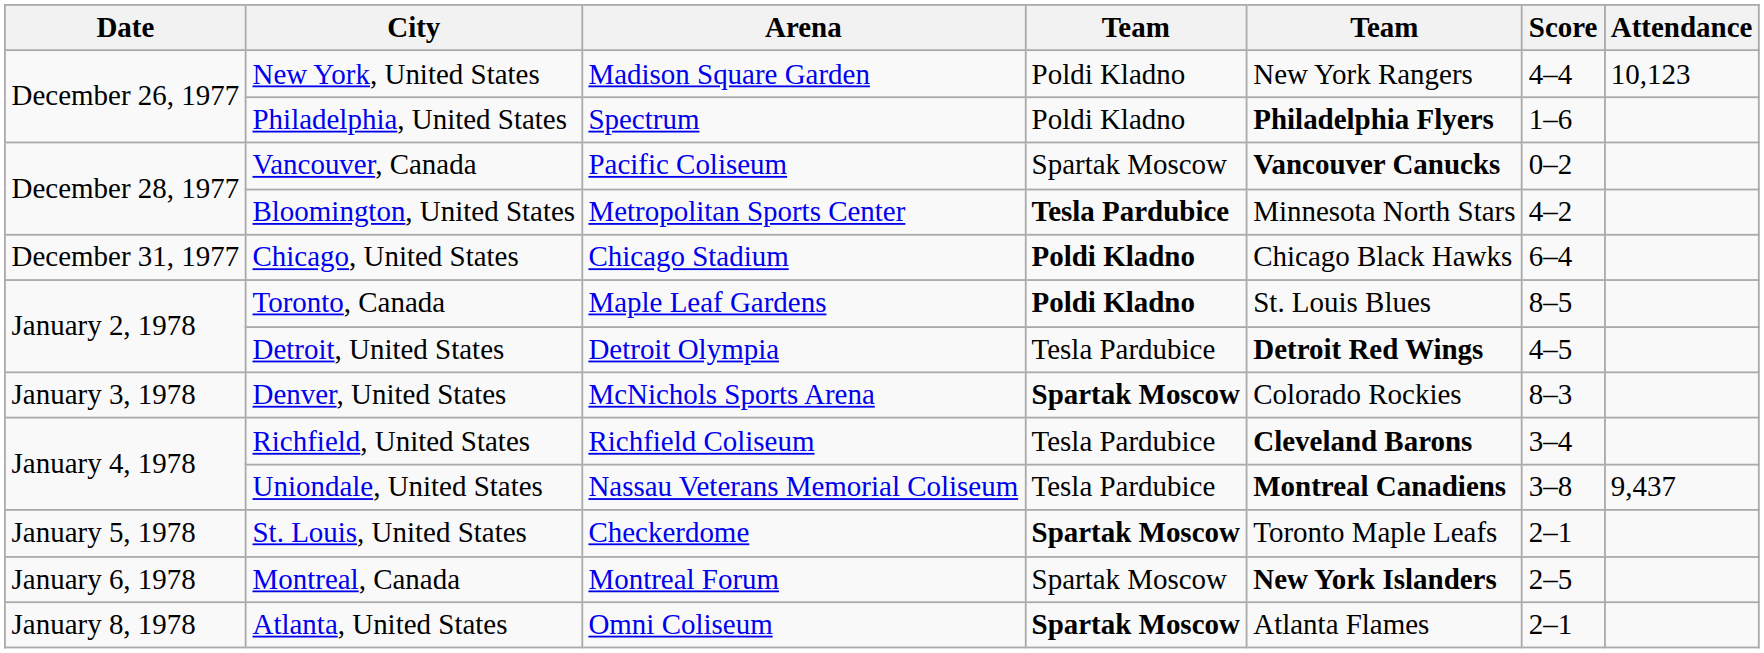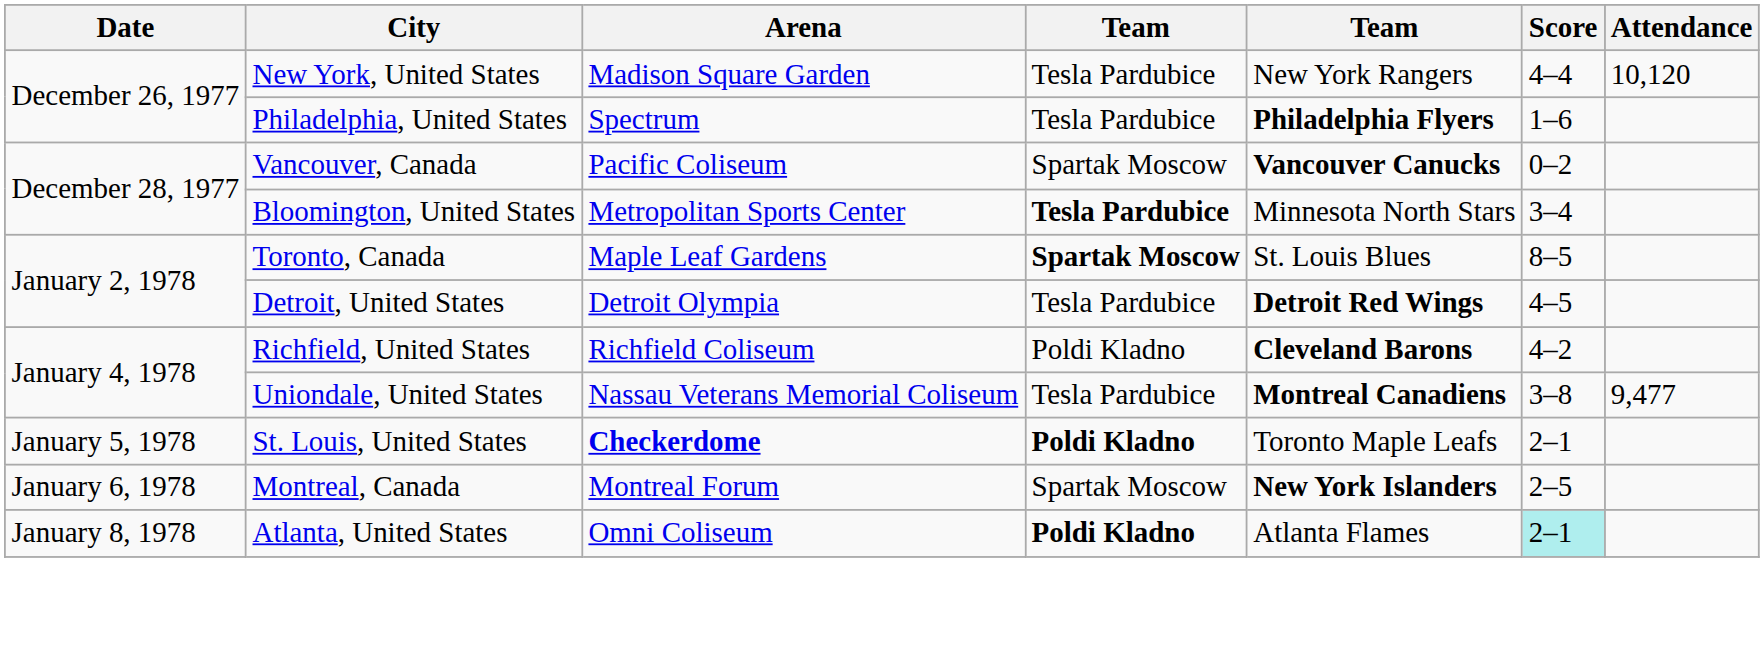 <table class="wikitable">
 <tr>
 <th>Date</th>
 <th>City</th>
 <th>Arena</th>
 <th>Team</th>
 <th>Team</th>
 <th>Score</th>
 <th>Attendance</th>
 </tr>
 <tr>
 <td rowspan="2">December 26, 1977</td>
 <td><a href='#'>New York</a>, United States</td>
 <td><a href='#'>Madison Square Garden</a></td>
-<td>Poldi Kladno</td>
+<td>Tesla Pardubice</td>
 <td>New York Rangers</td>
 <td>4–4</td>
-<td>10,123</td>
+<td>10,120</td>
 </tr>
 <tr>
 <td><a href='#'>Philadelphia</a>, United States</td>
 <td><a href='#'>Spectrum</a></td>
-<td>Poldi Kladno</td>
+<td>Tesla Pardubice</td>
 <td><strong>Philadelphia Flyers</strong></td>
 <td>1–6</td>
 <td></td>
 </tr>
 <tr>
 <td rowspan="2">December 28, 1977</td>
 <td><a href='#'>Vancouver</a>, Canada</td>
 <td><a href='#'>Pacific Coliseum</a></td>
 <td>Spartak Moscow</td>
 <td><strong>Vancouver Canucks</strong></td>
 <td>0–2</td>
 <td></td>
 </tr>
 <tr>
 <td><a href='#'>Bloomington</a>, United States</td>
 <td><a href='#'>Metropolitan Sports Center</a></td>
 <td><strong>Tesla Pardubice</strong></td>
 <td>Minnesota North Stars</td>
-<td>4–2</td>
-<td></td>
-</tr>
-<tr>
-<td>December 31, 1977</td>
-<td><a href='#'>Chicago</a>, United States</td>
-<td><a href='#'>Chicago Stadium</a></td>
-<td><strong>Poldi Kladno</strong></td>
-<td>Chicago Black Hawks</td>
-<td>6–4</td>
+<td>3–4</td>
 <td></td>
 </tr>
 <tr>
 <td rowspan="2">January 2, 1978</td>
 <td><a href='#'>Toronto</a>, Canada</td>
 <td><a href='#'>Maple Leaf Gardens</a></td>
-<td><strong>Poldi Kladno</strong></td>
+<td><strong>Spartak Moscow</strong></td>
 <td>St. Louis Blues</td>
 <td>8–5</td>
 <td></td>
 </tr>
 <tr>
 <td><a href='#'>Detroit</a>, United States</td>
 <td><a href='#'>Detroit Olympia</a></td>
 <td>Tesla Pardubice</td>
 <td><strong>Detroit Red Wings</strong></td>
 <td>4–5</td>
 <td></td>
 </tr>
 <tr>
-<td>January 3, 1978</td>
-<td><a href='#'>Denver</a>, United States</td>
-<td><a href='#'>McNichols Sports Arena</a></td>
-<td><strong>Spartak Moscow</strong></td>
-<td>Colorado Rockies</td>
-<td>8–3</td>
-<td></td>
-</tr>
-<tr>
 <td rowspan="2">January 4, 1978</td>
 <td><a href='#'>Richfield</a>, United States</td>
 <td><a href='#'>Richfield Coliseum</a></td>
-<td>Tesla Pardubice</td>
+<td>Poldi Kladno</td>
 <td><strong>Cleveland Barons</strong></td>
-<td>3–4</td>
+<td>4–2</td>
 <td></td>
 </tr>
 <tr>
 <td><a href='#'>Uniondale</a>, United States</td>
 <td><a href='#'>Nassau Veterans Memorial Coliseum</a></td>
 <td>Tesla Pardubice</td>
 <td><strong>Montreal Canadiens</strong></td>
 <td>3–8</td>
-<td>9,437</td>
+<td>9,477</td>
 </tr>
 <tr>
 <td>January 5, 1978</td>
 <td><a href='#'>St. Louis</a>, United States</td>
-<td><a href='#'>Checkerdome</a></td>
-<td><strong>Spartak Moscow</strong></td>
+<td><strong><a href='#'>Checkerdome</a></strong></td>
+<td><strong>Poldi Kladno</strong></td>
 <td>Toronto Maple Leafs</td>
 <td>2–1</td>
 <td></td>
 </tr>
 <tr>
 <td>January 6, 1978</td>
 <td><a href='#'>Montreal</a>, Canada</td>
 <td><a href='#'>Montreal Forum</a></td>
 <td>Spartak Moscow</td>
 <td><strong>New York Islanders</strong></td>
 <td>2–5</td>
 <td></td>
 </tr>
 <tr>
 <td>January 8, 1978</td>
 <td><a href='#'>Atlanta</a>, United States</td>
 <td><a href='#'>Omni Coliseum</a></td>
-<td><strong>Spartak Moscow</strong></td>
+<td><strong>Poldi Kladno</strong></td>
 <td>Atlanta Flames</td>
-<td>2–1</td>
+<td style="background: paleturquoise;">2–1</td>
 <td></td>
 </tr>
 </table>
